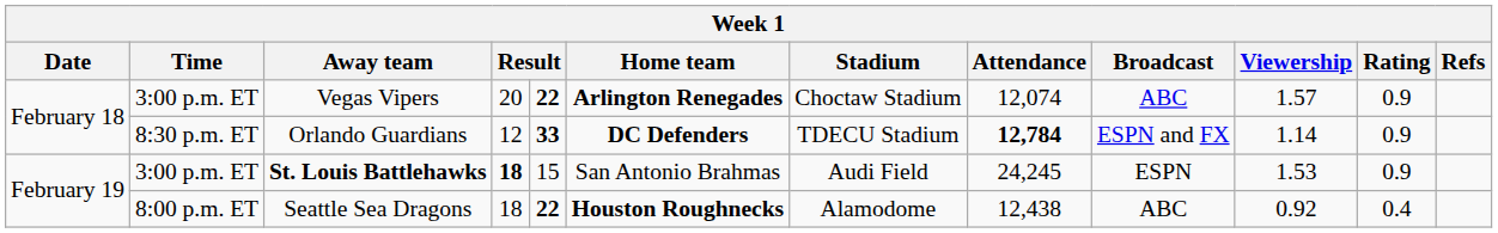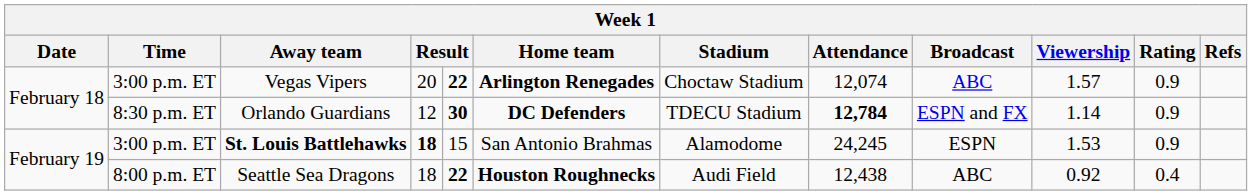 <table class="wikitable" style="text-align:center;">
 <tr>
 <th colspan="12">Week 1</th>
 </tr>
 <tr>
 <th>Date</th>
 <th>Time<br></th>
 <th>Away team</th>
 <th colspan="2">Result<br></th>
 <th>Home team</th>
 <th>Stadium</th>
 <th>Attendance</th>
 <th>Broadcast</th>
 <th><a href='#'>Viewership</a><br></th>
 <th>Rating<br></th>
 <th>Refs</th>
 </tr>
 <tr>
 <td rowspan=2>February 18</td>
 <td>3:00 p.m. ET</td>
 <td>Vegas Vipers</td>
 <td>20</td>
 <td><strong>22</strong></td>
 <td><strong>Arlington Renegades</strong></td>
 <td>Choctaw Stadium</td>
 <td>12,074</td>
 <td><a href='#'>ABC</a></td>
 <td>1.57</td>
 <td>0.9</td>
 <td></td>
 </tr>
 <tr>
 <td>8:30 p.m. ET</td>
 <td>Orlando Guardians</td>
 <td>12</td>
-<td><strong>33</strong></td>
+<td><strong>30</strong></td>
 <td><strong>DC Defenders</strong></td>
 <td>TDECU Stadium</td>
 <td><strong>12,784</strong></td>
 <td><a href='#'>ESPN</a> and <a href='#'>FX</a></td>
 <td>1.14</td>
 <td>0.9</td>
 <td></td>
 </tr>
 <tr>
 <td rowspan=2>February 19</td>
 <td>3:00 p.m. ET</td>
 <td><strong>St. Louis Battlehawks</strong></td>
 <td><strong>18</strong></td>
 <td>15</td>
 <td>San Antonio Brahmas</td>
-<td>Audi Field</td>
+<td>Alamodome</td>
 <td>24,245</td>
 <td>ESPN</td>
 <td>1.53</td>
 <td>0.9</td>
 <td></td>
 </tr>
 <tr>
 <td>8:00 p.m. ET</td>
 <td>Seattle Sea Dragons</td>
 <td>18</td>
 <td><strong>22</strong></td>
 <td><strong>Houston Roughnecks</strong></td>
-<td>Alamodome</td>
+<td>Audi Field</td>
 <td>12,438</td>
 <td>ABC</td>
 <td>0.92</td>
 <td>0.4</td>
 <td></td>
 </tr>
 </table>
